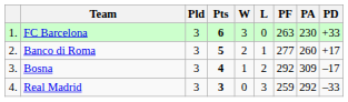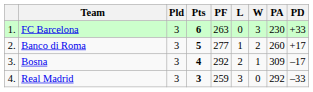 <table class=wikitable style="text-align:center">
 <tr>
 <th width=15></th>
 <th width=220>Team</th>
 <th width=20>Pld</th>
 <th width=30>Pts</th>
+<th width=20>PF</th>
+<th width=20>L</th>
 <th width=20>W</th>
-<th width=20>L</th>
-<th width=20>PF</th>
 <th width=20>PA</th>
 <th width=25>PD</th>
 </tr>
 <tr style="background: #ccffcc;">
 <td>1.</td>
 <td align=left> <a href='#'>FC Barcelona</a></td>
 <td>3</td>
 <td><strong>6</strong></td>
+<td>263</td>
+<td>0</td>
 <td>3</td>
-<td>0</td>
-<td>263</td>
 <td>230</td>
 <td>+33</td>
 </tr>
 <tr>
 <td>2.</td>
 <td align=left> <a href='#'>Banco di Roma</a></td>
 <td>3</td>
 <td><strong>5</strong></td>
+<td>277</td>
+<td>1</td>
 <td>2</td>
-<td>1</td>
-<td>277</td>
 <td>260</td>
 <td>+17</td>
 </tr>
 <tr>
 <td>3.</td>
 <td align=left> <a href='#'>Bosna</a></td>
 <td>3</td>
 <td><strong>4</strong></td>
+<td>292</td>
+<td>2</td>
 <td>1</td>
-<td>2</td>
-<td>292</td>
 <td>309</td>
 <td>–17</td>
 </tr>
 <tr>
 <td>4.</td>
 <td align=left> <a href='#'>Real Madrid</a></td>
 <td>3</td>
 <td><strong>3</strong></td>
+<td>259</td>
+<td>3</td>
 <td>0</td>
-<td>3</td>
-<td>259</td>
 <td>292</td>
 <td>–33</td>
 </tr>
 </table>
